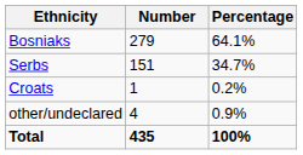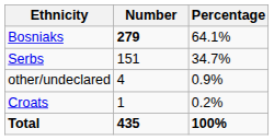 <table class="wikitable">
 <tr>
 <th width="100px">Ethnicity</th>
 <th width="80px">Number</th>
 <th width="80px">Percentage</th>
 </tr>
 <tr>
 <td><a href='#'>Bosniaks</a></td>
-<td>279</td>
+<td><strong>279</strong></td>
 <td>64.1%</td>
 </tr>
 <tr>
 <td><a href='#'>Serbs</a></td>
 <td>151</td>
 <td>34.7%</td>
 </tr>
 <tr>
+<td>other/undeclared</td>
+<td>4</td>
+<td>0.9%</td>
+</tr>
+<tr>
 <td><a href='#'>Croats</a></td>
 <td>1</td>
 <td>0.2%</td>
-</tr>
-<tr>
-<td>other/undeclared</td>
-<td>4</td>
-<td>0.9%</td>
 </tr>
 <tr>
 <td><strong>Total</strong></td>
 <td><strong>435</strong></td>
 <td><strong>100%</strong></td>
 </tr>
 </table>
